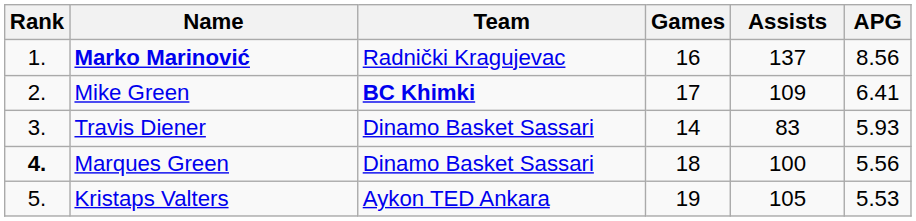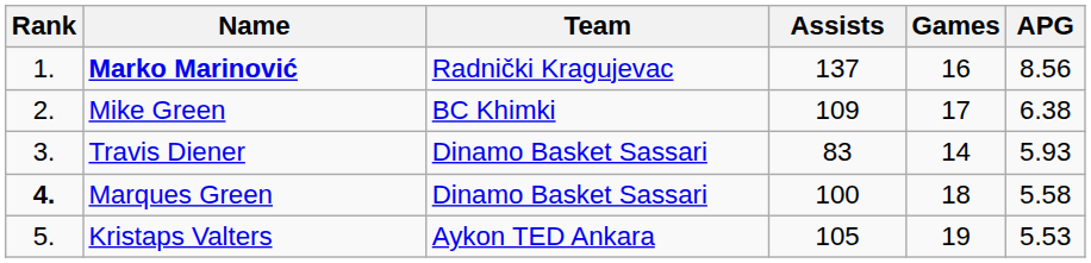 <table class="wikitable" style="text-align: center;">
 <tr>
 <th>Rank</th>
 <th width=200>Name</th>
 <th width=200>Team</th>
+<th width=75>Assists</th>
 <th>Games</th>
-<th width=75>Assists</th>
 <th width=40>APG</th>
 </tr>
 <tr>
 <td>1.</td>
 <td align="left"> <strong><a href='#'>Marko Marinović</a></strong></td>
 <td align="left"> <a href='#'>Radnički Kragujevac</a></td>
+<td>137</td>
 <td>16</td>
-<td>137</td>
 <td>8.56</td>
 </tr>
 <tr>
 <td>2.</td>
 <td align="left"> <a href='#'>Mike Green</a></td>
-<td align="left"><strong> <a href='#'>BC Khimki</a></strong></td>
+<td align="left"> <a href='#'>BC Khimki</a></td>
+<td>109</td>
 <td>17</td>
-<td>109</td>
-<td>6.41</td>
+<td>6.38</td>
 </tr>
 <tr>
 <td>3.</td>
 <td align="left"> <a href='#'>Travis Diener</a></td>
 <td align="left"> <a href='#'>Dinamo Basket Sassari</a></td>
+<td>83</td>
 <td>14</td>
-<td>83</td>
 <td>5.93</td>
 </tr>
 <tr>
 <td><strong>4.</strong></td>
 <td align="left"> <a href='#'>Marques Green</a></td>
 <td align="left"> <a href='#'>Dinamo Basket Sassari</a></td>
+<td>100</td>
 <td>18</td>
-<td>100</td>
-<td>5.56</td>
+<td>5.58</td>
 </tr>
 <tr>
 <td>5.</td>
 <td align="left"> <a href='#'>Kristaps Valters</a></td>
 <td align="left"> <a href='#'>Aykon TED Ankara</a></td>
+<td>105</td>
 <td>19</td>
-<td>105</td>
 <td>5.53</td>
 </tr>
 </table>
